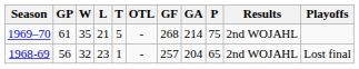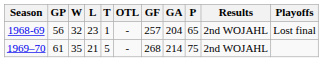 <table class="wikitable">
 <tr>
 <th>Season</th>
 <th>GP</th>
 <th>W</th>
 <th>L</th>
 <th>T</th>
 <th>OTL</th>
 <th>GF</th>
 <th>GA</th>
 <th>P</th>
 <th>Results</th>
 <th>Playoffs</th>
 </tr>
 <tr align="center">
+<td><a href='#'>1968-69</a></td>
+<td>56</td>
+<td>32</td>
+<td>23</td>
+<td>1</td>
+<td>-</td>
+<td>257</td>
+<td>204</td>
+<td>65</td>
+<td>2nd WOJAHL</td>
+<td>Lost final</td>
+</tr>
+<tr align="center">
 <td><a href='#'>1969–70</a></td>
 <td>61</td>
 <td>35</td>
 <td>21</td>
 <td>5</td>
 <td>-</td>
 <td>268</td>
 <td>214</td>
 <td>75</td>
 <td>2nd WOJAHL</td>
 <td></td>
 </tr>
-<tr align="center">
-<td><a href='#'>1968-69</a></td>
-<td>56</td>
-<td>32</td>
-<td>23</td>
-<td>1</td>
-<td>-</td>
-<td>257</td>
-<td>204</td>
-<td>65</td>
-<td>2nd WOJAHL</td>
-<td>Lost final</td>
-</tr>
 </table>
